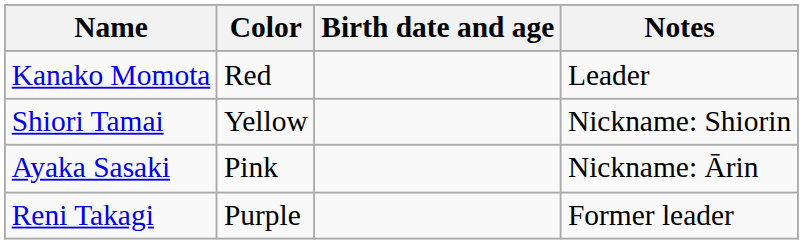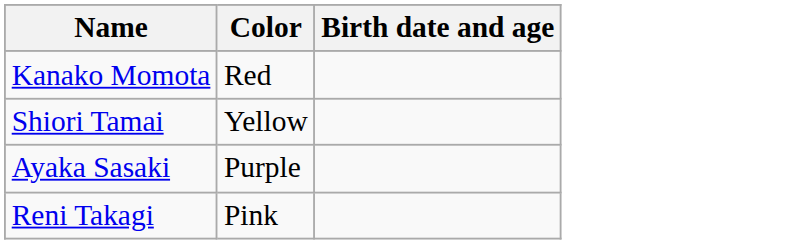 <table class="wikitable">
 <tr>
 <th>Name</th>
 <th>Color</th>
 <th>Birth date and age</th>
-<th>Notes</th>
 </tr>
 <tr>
 <td><a href='#'>Kanako Momota</a></td>
 <td> Red</td>
 <td></td>
-<td>Leader</td>
 </tr>
 <tr>
 <td><a href='#'>Shiori Tamai</a></td>
 <td> Yellow</td>
 <td></td>
-<td>Nickname: Shiorin</td>
 </tr>
 <tr>
 <td><a href='#'>Ayaka Sasaki</a></td>
-<td> Pink</td>
+<td> Purple</td>
 <td></td>
-<td>Nickname: Ārin</td>
 </tr>
 <tr>
 <td><a href='#'>Reni Takagi</a></td>
-<td> Purple</td>
+<td> Pink</td>
 <td></td>
-<td>Former leader</td>
 </tr>
 </table>
